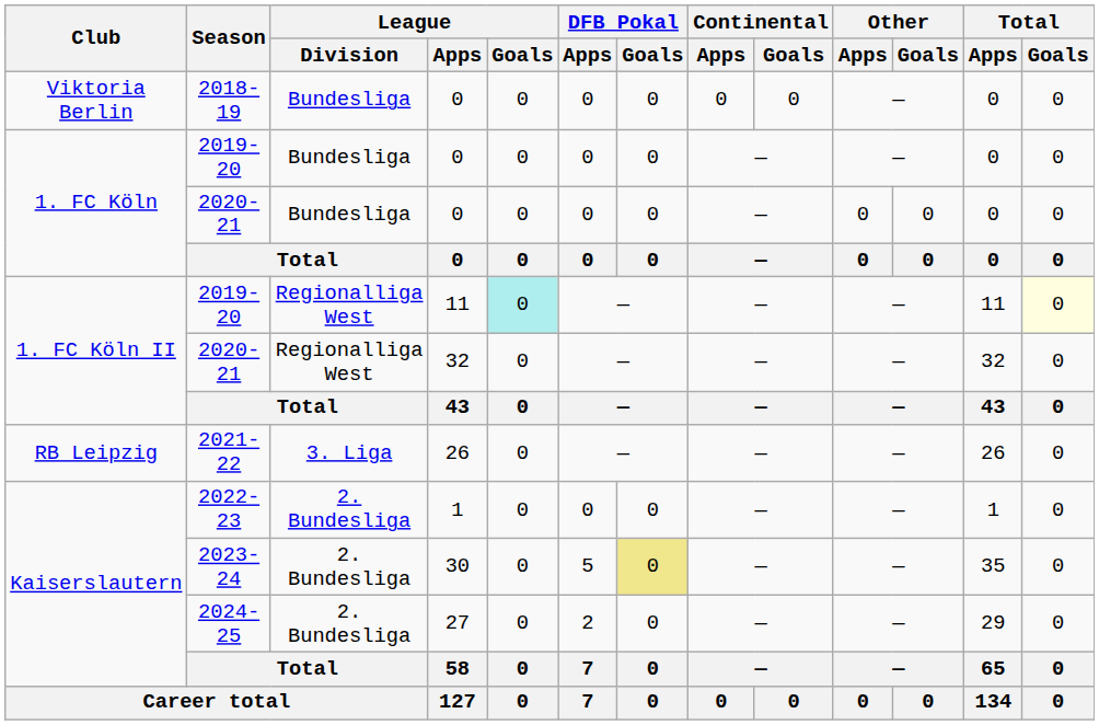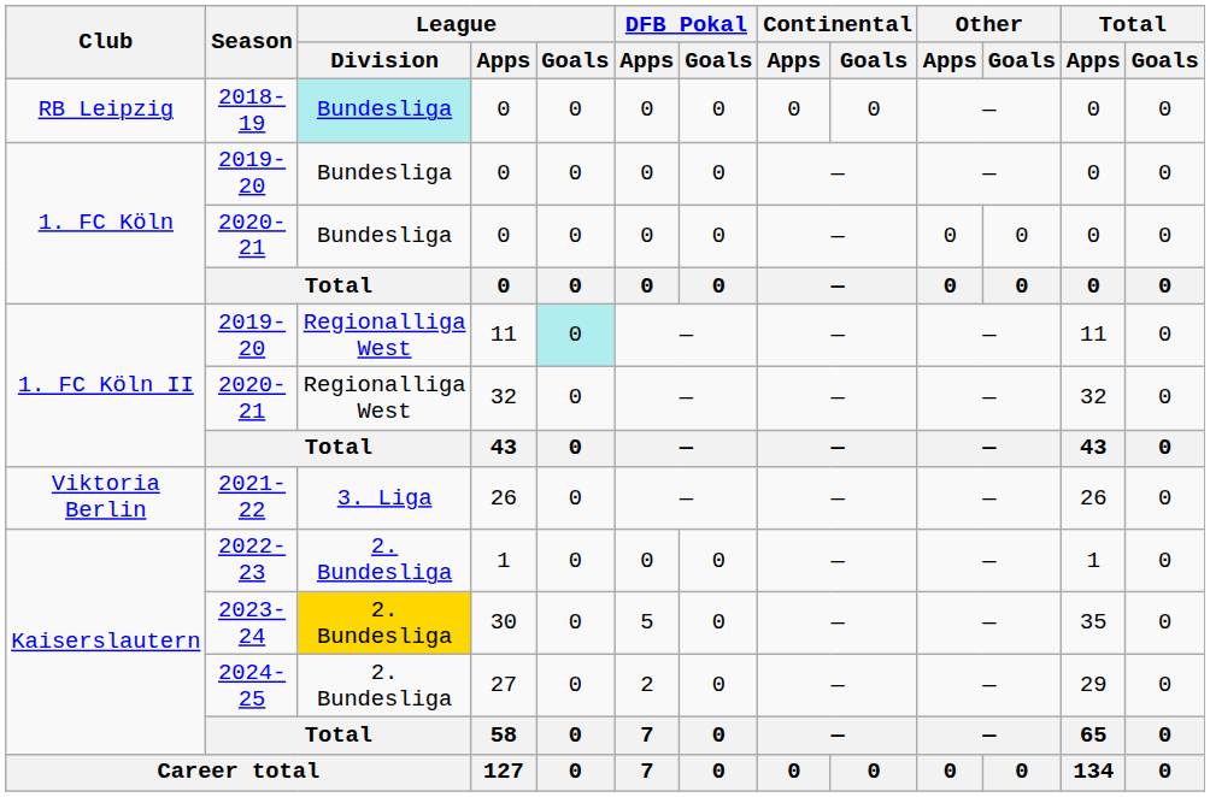 <table class="wikitable" style="text-align: center">
 <tr>
 <th rowspan="2">Club</th>
 <th rowspan="2">Season</th>
 <th colspan="3">League</th>
 <th colspan="2"><a href='#'>DFB Pokal</a></th>
 <th colspan="2">Continental</th>
 <th colspan="2">Other</th>
 <th colspan="2">Total</th>
 </tr>
 <tr>
 <th>Division</th>
 <th>Apps</th>
 <th>Goals</th>
 <th>Apps</th>
 <th>Goals</th>
 <th>Apps</th>
 <th>Goals</th>
 <th>Apps</th>
 <th>Goals</th>
 <th>Apps</th>
 <th>Goals</th>
 </tr>
 <tr>
-<td><a href='#'>Viktoria Berlin</a></td>
+<td><a href='#'>RB Leipzig</a></td>
 <td><a href='#'>2018-19</a></td>
-<td><a href='#'>Bundesliga</a></td>
+<td style="background: paleturquoise;"><a href='#'>Bundesliga</a></td>
 <td>0</td>
 <td>0</td>
 <td>0</td>
 <td>0</td>
 <td>0</td>
 <td>0</td>
 <td colspan="2">—</td>
 <td>0</td>
 <td>0</td>
 </tr>
 <tr>
 <td rowspan="3"><a href='#'>1. FC Köln</a></td>
 <td><a href='#'>2019-20</a></td>
 <td>Bundesliga</td>
 <td>0</td>
 <td>0</td>
 <td>0</td>
 <td>0</td>
 <td colspan="2">—</td>
 <td colspan="2">—</td>
 <td>0</td>
 <td>0</td>
 </tr>
 <tr>
 <td><a href='#'>2020-21</a></td>
 <td>Bundesliga</td>
 <td>0</td>
 <td>0</td>
 <td>0</td>
 <td>0</td>
 <td colspan="2">—</td>
 <td>0</td>
 <td>0</td>
 <td>0</td>
 <td>0</td>
 </tr>
 <tr>
 <th colspan="2">Total</th>
 <th>0</th>
 <th>0</th>
 <th>0</th>
 <th>0</th>
 <th colspan="2">—</th>
 <th>0</th>
 <th>0</th>
 <th>0</th>
 <th>0</th>
 </tr>
 <tr>
 <td rowspan="3"><a href='#'>1. FC Köln II</a></td>
 <td><a href='#'>2019-20</a></td>
 <td><a href='#'>Regionalliga West</a></td>
 <td>11</td>
 <td style="background: paleturquoise;">0</td>
 <td colspan="2">—</td>
 <td colspan="2">—</td>
 <td colspan="2">—</td>
 <td>11</td>
-<td style="background: lightyellow;">0</td>
+<td>0</td>
 </tr>
 <tr>
 <td><a href='#'>2020-21</a></td>
 <td>Regionalliga West</td>
 <td>32</td>
 <td>0</td>
 <td colspan="2">—</td>
 <td colspan="2">—</td>
 <td colspan="2">—</td>
 <td>32</td>
 <td>0</td>
 </tr>
 <tr>
 <th colspan="2">Total</th>
 <th>43</th>
 <th>0</th>
 <th colspan="2">—</th>
 <th colspan="2">—</th>
 <th colspan="2">—</th>
 <th>43</th>
 <th>0</th>
 </tr>
 <tr>
-<td><a href='#'>RB Leipzig</a></td>
+<td><a href='#'>Viktoria Berlin</a></td>
 <td><a href='#'>2021-22</a></td>
 <td><a href='#'>3. Liga</a></td>
 <td>26</td>
 <td>0</td>
 <td colspan="2">—</td>
 <td colspan="2">—</td>
 <td colspan="2">—</td>
 <td>26</td>
 <td>0</td>
 </tr>
 <tr>
 <td rowspan="4"><a href='#'>Kaiserslautern</a></td>
 <td><a href='#'>2022-23</a></td>
 <td><a href='#'>2. Bundesliga</a></td>
 <td>1</td>
 <td>0</td>
 <td>0</td>
 <td>0</td>
 <td colspan="2">—</td>
 <td colspan="2">—</td>
 <td>1</td>
 <td>0</td>
 </tr>
 <tr>
 <td><a href='#'>2023-24</a></td>
-<td>2. Bundesliga</td>
+<td style="background: gold;">2. Bundesliga</td>
 <td>30</td>
 <td>0</td>
 <td>5</td>
-<td style="background: khaki;">0</td>
+<td>0</td>
 <td colspan="2">—</td>
 <td colspan="2">—</td>
 <td>35</td>
 <td>0</td>
 </tr>
 <tr>
 <td><a href='#'>2024-25</a></td>
 <td>2. Bundesliga</td>
 <td>27</td>
 <td>0</td>
 <td>2</td>
 <td>0</td>
 <td colspan="2">—</td>
 <td colspan="2">—</td>
 <td>29</td>
 <td>0</td>
 </tr>
 <tr>
 <th colspan="2">Total</th>
 <th>58</th>
 <th>0</th>
 <th>7</th>
 <th>0</th>
 <th colspan="2">—</th>
 <th colspan="2">—</th>
 <th>65</th>
 <th>0</th>
 </tr>
 <tr>
 <th colspan="3">Career total</th>
 <th>127</th>
 <th>0</th>
 <th>7</th>
 <th>0</th>
 <th>0</th>
 <th>0</th>
 <th>0</th>
 <th>0</th>
 <th>134</th>
 <th>0</th>
 </tr>
 </table>
